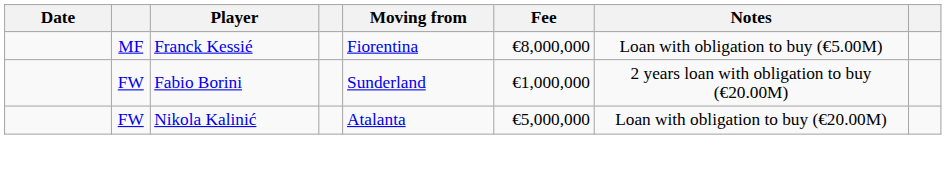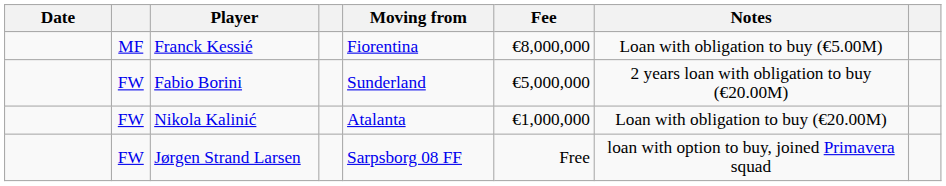 <table class="wikitable sortable">
 <tr>
 <th style="width:110px">Date</th>
 <th style="width:30px"></th>
 <th style="width:180px">Player</th>
 <th style="width:20px"></th>
 <th style="width:150px">Moving from</th>
 <th style="width:90px">Fee</th>
 <th style="width:350px" class="unsortable">Notes</th>
 <th style="width:30px"></th>
 </tr>
 <tr>
 <td style="text-align:right"></td>
 <td style="text-align:center"><a href='#'>MF</a></td>
 <td> <a href='#'>Franck Kessié</a></td>
 <td style="text-align:right"></td>
 <td> <a href='#'>Fiorentina</a></td>
 <td style="text-align:right">€8,000,000</td>
 <td style="text-align:center">Loan with obligation to buy (€5.00M)</td>
 <td></td>
 </tr>
 <tr>
 <td style="text-align:right"></td>
 <td style="text-align:center"><a href='#'>FW</a></td>
 <td> <a href='#'>Fabio Borini</a></td>
 <td style="text-align:right"></td>
 <td> <a href='#'>Sunderland</a></td>
-<td style="text-align:right">€1,000,000</td>
+<td style="text-align:right">€5,000,000</td>
 <td style="text-align:center">2 years loan with obligation to buy (€20.00M)</td>
 <td></td>
 </tr>
 <tr>
 <td style="text-align:right"></td>
 <td style="text-align:center"><a href='#'>FW</a></td>
 <td> <a href='#'>Nikola Kalinić</a></td>
 <td style="text-align:right"></td>
 <td> <a href='#'>Atalanta</a></td>
-<td style="text-align:right">€5,000,000</td>
+<td style="text-align:right">€1,000,000</td>
 <td style="text-align:center">Loan with obligation to buy (€20.00M)</td>
 <td></td>
 </tr>
+<tr>
+<td style="text-align:right"></td>
+<td style="text-align:center"><a href='#'>FW</a></td>
+<td> <a href='#'>Jørgen Strand Larsen</a></td>
+<td style="text-align:right"></td>
+<td> <a href='#'>Sarpsborg 08 FF</a></td>
+<td style="text-align:right">Free</td>
+<td style="text-align:center">loan with option to buy, joined <a href='#'>Primavera</a> squad</td>
+<td></td>
+</tr>
 </table>
